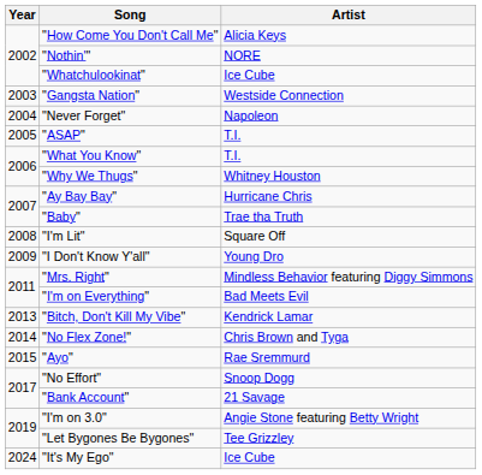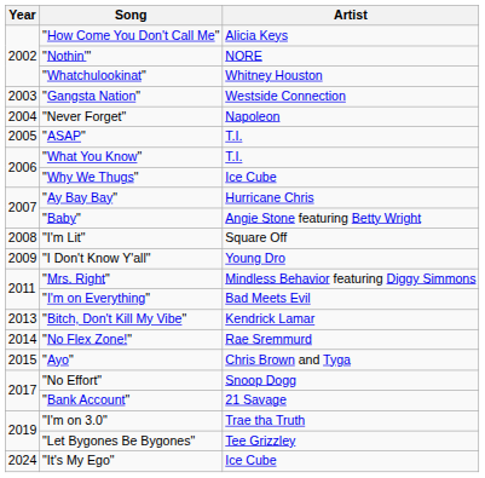 <table class="wikitable sortable">
 <tr>
 <th>Year</th>
 <th>Song</th>
 <th>Artist</th>
 </tr>
 <tr>
 <td rowspan=3>2002</td>
 <td>"<a href='#'>How Come You Don't Call Me</a>"</td>
 <td><a href='#'>Alicia Keys</a></td>
 </tr>
 <tr>
 <td>"<a href='#'>Nothin'</a>"</td>
 <td><a href='#'>NORE</a></td>
 </tr>
 <tr>
 <td>"<a href='#'>Whatchulookinat</a>"</td>
-<td><a href='#'>Ice Cube</a></td>
+<td><a href='#'>Whitney Houston</a></td>
 </tr>
 <tr>
 <td>2003</td>
 <td>"<a href='#'>Gangsta Nation</a>"</td>
 <td><a href='#'>Westside Connection</a></td>
 </tr>
 <tr>
 <td>2004</td>
 <td>"Never Forget"</td>
 <td><a href='#'>Napoleon</a></td>
 </tr>
 <tr>
 <td>2005</td>
 <td>"<a href='#'>ASAP</a>"</td>
 <td><a href='#'>T.I.</a></td>
 </tr>
 <tr>
 <td rowspan=2>2006</td>
 <td>"<a href='#'>What You Know</a>"</td>
 <td><a href='#'>T.I.</a></td>
 </tr>
 <tr>
 <td>"<a href='#'>Why We Thugs</a>"</td>
-<td><a href='#'>Whitney Houston</a></td>
+<td><a href='#'>Ice Cube</a></td>
 </tr>
 <tr>
 <td rowspan=2>2007</td>
 <td>"<a href='#'>Ay Bay Bay</a>"</td>
 <td><a href='#'>Hurricane Chris</a></td>
 </tr>
 <tr>
 <td>"<a href='#'>Baby</a>"</td>
-<td><a href='#'>Trae tha Truth</a></td>
+<td><a href='#'>Angie Stone</a> featuring <a href='#'>Betty Wright</a></td>
 </tr>
 <tr>
 <td>2008</td>
 <td>"I'm Lit"</td>
 <td>Square Off</td>
 </tr>
 <tr>
 <td>2009</td>
 <td>"I Don't Know Y'all"</td>
 <td><a href='#'>Young Dro</a></td>
 </tr>
 <tr>
 <td rowspan=2>2011</td>
 <td>"<a href='#'>Mrs. Right</a>"</td>
 <td><a href='#'>Mindless Behavior</a> featuring <a href='#'>Diggy Simmons</a></td>
 </tr>
 <tr>
 <td>"<a href='#'>I'm on Everything</a>"</td>
 <td><a href='#'>Bad Meets Evil</a></td>
 </tr>
 <tr>
 <td>2013</td>
 <td>"<a href='#'>Bitch, Don't Kill My Vibe</a>"</td>
 <td><a href='#'>Kendrick Lamar</a></td>
 </tr>
 <tr>
 <td>2014</td>
 <td>"<a href='#'>No Flex Zone!</a>"</td>
-<td><a href='#'>Chris Brown</a> and <a href='#'>Tyga</a></td>
+<td><a href='#'>Rae Sremmurd</a></td>
 </tr>
 <tr>
 <td>2015</td>
 <td>"<a href='#'>Ayo</a>"</td>
-<td><a href='#'>Rae Sremmurd</a></td>
+<td><a href='#'>Chris Brown</a> and <a href='#'>Tyga</a></td>
 </tr>
 <tr>
 <td rowspan=2>2017</td>
 <td>"No Effort"</td>
 <td><a href='#'>Snoop Dogg</a></td>
 </tr>
 <tr>
 <td>"<a href='#'>Bank Account</a>"</td>
 <td><a href='#'>21 Savage</a></td>
 </tr>
 <tr>
 <td rowspan=2>2019</td>
 <td>"I'm on 3.0"</td>
-<td><a href='#'>Angie Stone</a> featuring <a href='#'>Betty Wright</a></td>
+<td><a href='#'>Trae tha Truth</a></td>
 </tr>
 <tr>
 <td>"Let Bygones Be Bygones"</td>
 <td><a href='#'>Tee Grizzley</a></td>
 </tr>
 <tr>
 <td>2024</td>
 <td>"It's My Ego"</td>
 <td><a href='#'>Ice Cube</a></td>
 </tr>
 </table>
